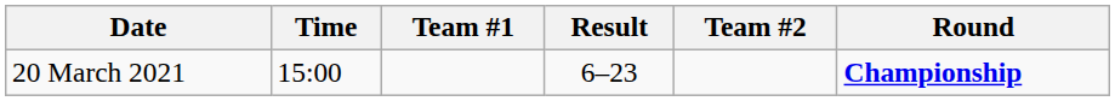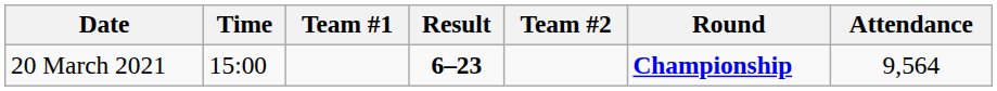 <table class="wikitable" style="text-align:left; width:100%;">
 <tr>
 <th>Date</th>
 <th>Time</th>
 <th>Team #1</th>
 <th>Result</th>
 <th>Team #2</th>
 <th>Round</th>
+<th>Attendance</th>
 </tr>
 <tr>
 <td>20 March 2021</td>
 <td>15:00</td>
 <td></td>
-<td style="text-align:center;">6–23</td>
+<td style="text-align:center;"><strong>6–23</strong></td>
 <td></td>
 <td><strong><a href='#'>Championship</a></strong></td>
+<td style="text-align:center;">9,564</td>
 </tr>
 </table>
